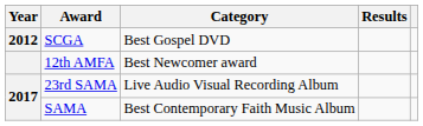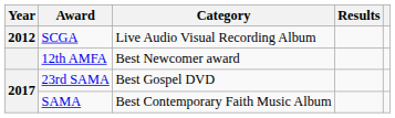 <table class="wikitable">
 <tr>
 <th>Year</th>
 <th>Award</th>
 <th>Category</th>
 <th>Results</th>
 <th></th>
 </tr>
 <tr>
 <th>2012</th>
 <td><a href='#'>SCGA</a></td>
-<td>Best Gospel DVD</td>
+<td>Live Audio Visual Recording Album</td>
 <td></td>
 <td></td>
 </tr>
 <tr>
 <th></th>
 <td><a href='#'>12th AMFA</a></td>
 <td>Best Newcomer award</td>
 <td></td>
 <td></td>
 </tr>
 <tr>
 <th rowspan="2">2017</th>
 <td><a href='#'>23rd SAMA</a></td>
-<td>Live Audio Visual Recording Album</td>
+<td>Best Gospel DVD</td>
 <td></td>
 <td></td>
 </tr>
 <tr>
 <td><a href='#'>SAMA</a></td>
 <td>Best Contemporary Faith Music Album</td>
 <td></td>
 <td></td>
 </tr>
 </table>
